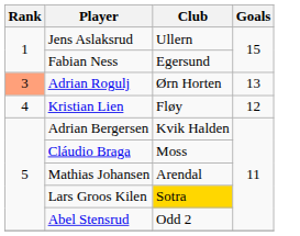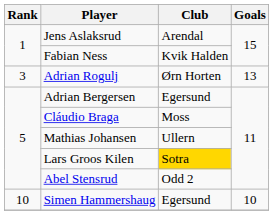 <table class="wikitable" style="text-align:center">
 <tr>
 <th>Rank</th>
 <th>Player</th>
 <th>Club</th>
 <th>Goals</th>
 </tr>
 <tr>
 <td rowspan="2">1</td>
 <td align="left"> Jens Aslaksrud</td>
-<td align="left">Ullern</td>
+<td align="left">Arendal</td>
 <td rowspan="2">15</td>
 </tr>
 <tr>
 <td align="left"> Fabian Ness</td>
-<td align="left">Egersund</td>
+<td align="left">Kvik Halden</td>
 </tr>
 <tr>
-<td rowspan="1" style="background: lightsalmon;">3</td>
+<td rowspan="1">3</td>
 <td align="left"> <a href='#'>Adrian Rogulj</a></td>
 <td align="left">Ørn Horten</td>
 <td rowspan="1">13</td>
 </tr>
 <tr>
-<td rowspan="1">4</td>
-<td align="left"> <a href='#'>Kristian Lien</a></td>
-<td align="left">Fløy</td>
-<td rowspan="1">12</td>
-</tr>
-<tr>
 <td rowspan="5">5</td>
 <td align="left"> Adrian Bergersen</td>
-<td align="left">Kvik Halden</td>
+<td align="left">Egersund</td>
 <td rowspan="5">11</td>
 </tr>
 <tr>
 <td align="left"> <a href='#'>Cláudio Braga</a></td>
 <td align="left">Moss</td>
 </tr>
 <tr>
 <td align="left"> Mathias Johansen</td>
-<td align="left">Arendal</td>
+<td align="left">Ullern</td>
 </tr>
 <tr>
 <td align="left"> Lars Groos Kilen</td>
 <td align="left" style="background: gold;">Sotra</td>
 </tr>
 <tr>
 <td align="left"> <a href='#'>Abel Stensrud</a></td>
 <td align="left">Odd 2</td>
 </tr>
 <tr>
+<td rowspan="1">10</td>
+<td align="left"> <a href='#'>Simen Hammershaug</a></td>
+<td align="left">Egersund</td>
+<td rowspan="1">10</td>
+</tr>
+<tr>
 </tr>
 </table>
